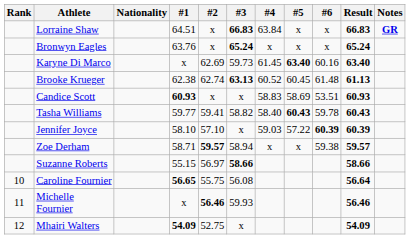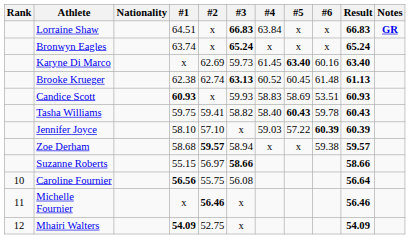 <table class="wikitable sortable" style="text-align:center">
 <tr>
 <th>Rank</th>
 <th>Athlete</th>
 <th>Nationality</th>
 <th>#1</th>
 <th>#2</th>
 <th>#3</th>
 <th>#4</th>
 <th>#5</th>
 <th>#6</th>
 <th>Result</th>
 <th>Notes</th>
 </tr>
 <tr>
 <td></td>
 <td align="left"><a href='#'>Lorraine Shaw</a></td>
 <td align=left></td>
 <td>64.51</td>
 <td>x</td>
 <td><strong>66.83</strong></td>
 <td>63.84</td>
 <td>x</td>
 <td>x</td>
 <td><strong>66.83</strong></td>
 <td><strong><a href='#'>GR</a></strong></td>
 </tr>
 <tr>
 <td></td>
 <td align="left"><a href='#'>Bronwyn Eagles</a></td>
 <td align=left></td>
-<td>63.76</td>
+<td>63.74</td>
 <td>x</td>
 <td><strong>65.24</strong></td>
 <td>x</td>
 <td>x</td>
 <td>x</td>
 <td><strong>65.24</strong></td>
 <td></td>
 </tr>
 <tr>
 <td></td>
 <td align="left"><a href='#'>Karyne Di Marco</a></td>
 <td align=left></td>
 <td>x</td>
 <td>62.69</td>
 <td>59.73</td>
 <td>61.45</td>
 <td><strong>63.40</strong></td>
 <td>60.16</td>
 <td><strong>63.40</strong></td>
 <td></td>
 </tr>
 <tr>
 <td></td>
 <td align="left"><a href='#'>Brooke Krueger</a></td>
 <td align=left></td>
 <td>62.38</td>
 <td>62.74</td>
 <td><strong>63.13</strong></td>
 <td>60.52</td>
 <td>60.45</td>
 <td>61.48</td>
 <td><strong>61.13</strong></td>
 <td></td>
 </tr>
 <tr>
 <td></td>
 <td align="left"><a href='#'>Candice Scott</a></td>
 <td align=left></td>
 <td><strong>60.93</strong></td>
 <td>x</td>
-<td>x</td>
+<td>59.93</td>
 <td>58.83</td>
 <td>58.69</td>
 <td>53.51</td>
 <td><strong>60.93</strong></td>
 <td></td>
 </tr>
 <tr>
 <td></td>
 <td align="left"><a href='#'>Tasha Williams</a></td>
 <td align=left></td>
-<td>59.77</td>
+<td>59.75</td>
 <td>59.41</td>
 <td>58.82</td>
 <td>58.40</td>
 <td><strong>60.43</strong></td>
 <td>59.78</td>
 <td><strong>60.43</strong></td>
 <td></td>
 </tr>
 <tr>
 <td></td>
 <td align="left"><a href='#'>Jennifer Joyce</a></td>
 <td align=left></td>
 <td>58.10</td>
 <td>57.10</td>
 <td>x</td>
 <td>59.03</td>
 <td>57.22</td>
 <td><strong>60.39</strong></td>
 <td><strong>60.39</strong></td>
 <td></td>
 </tr>
 <tr>
 <td></td>
 <td align="left"><a href='#'>Zoe Derham</a></td>
 <td align=left></td>
-<td>58.71</td>
+<td>58.68</td>
 <td><strong>59.57</strong></td>
 <td>58.94</td>
 <td>x</td>
 <td>x</td>
 <td>59.38</td>
 <td><strong>59.57</strong></td>
 <td></td>
 </tr>
 <tr>
 <td></td>
 <td align="left"><a href='#'>Suzanne Roberts</a></td>
 <td align=left></td>
 <td>55.15</td>
 <td>56.97</td>
 <td><strong>58.66</strong></td>
 <td></td>
 <td></td>
 <td></td>
 <td><strong>58.66</strong></td>
 <td></td>
 </tr>
 <tr>
 <td>10</td>
 <td align="left"><a href='#'>Caroline Fournier</a></td>
 <td align=left></td>
-<td><strong>56.65</strong></td>
+<td><strong>56.56</strong></td>
 <td>55.75</td>
 <td>56.08</td>
 <td></td>
 <td></td>
 <td></td>
 <td><strong>56.64</strong></td>
 <td></td>
 </tr>
 <tr>
 <td>11</td>
 <td align="left"><a href='#'>Michelle Fournier</a></td>
 <td align=left></td>
 <td>x</td>
 <td><strong>56.46</strong></td>
-<td>59.93</td>
+<td>x</td>
 <td></td>
 <td></td>
 <td></td>
 <td><strong>56.46</strong></td>
 <td></td>
 </tr>
 <tr>
 <td>12</td>
 <td align="left"><a href='#'>Mhairi Walters</a></td>
 <td align=left></td>
 <td><strong>54.09</strong></td>
 <td>52.75</td>
 <td>x</td>
 <td></td>
 <td></td>
 <td></td>
 <td><strong>54.09</strong></td>
 <td></td>
 </tr>
 </table>
